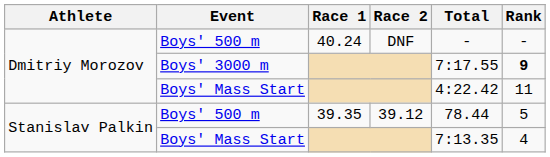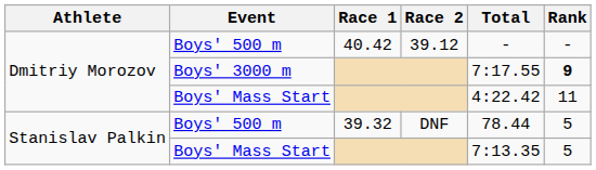 <table class="wikitable">
 <tr>
 <th>Athlete</th>
 <th>Event</th>
 <th>Race 1</th>
 <th>Race 2</th>
 <th>Total</th>
 <th>Rank</th>
 </tr>
 <tr>
 <td rowspan=3>Dmitriy Morozov</td>
 <td><a href='#'>Boys' 500 m</a></td>
-<td align="center">40.24</td>
-<td align="center">DNF</td>
+<td align="center">40.42</td>
+<td align="center">39.12</td>
 <td align="center">-</td>
 <td align="center">-</td>
 </tr>
 <tr>
 <td><a href='#'>Boys' 3000 m</a></td>
 <td colspan=2 bgcolor="wheat"></td>
 <td align="center">7:17.55</td>
 <td align="center"><strong>9</strong></td>
 </tr>
 <tr>
 <td><a href='#'>Boys' Mass Start</a></td>
 <td colspan=2 bgcolor="wheat"></td>
 <td align="center">4:22.42</td>
 <td align="center">11</td>
 </tr>
 <tr>
 <td rowspan=2>Stanislav Palkin</td>
 <td><a href='#'>Boys' 500 m</a></td>
-<td align="center">39.35</td>
-<td align="center">39.12</td>
+<td align="center">39.32</td>
+<td align="center">DNF</td>
 <td align="center">78.44</td>
 <td align="center">5</td>
 </tr>
 <tr>
 <td><a href='#'>Boys' Mass Start</a></td>
 <td colspan=2 bgcolor="wheat"></td>
 <td align="center">7:13.35</td>
-<td align="center">4</td>
+<td align="center">5</td>
 </tr>
 </table>
